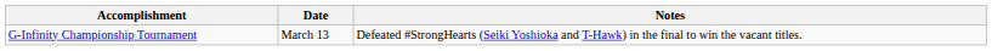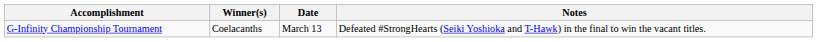 <table class="wikitable" style="width:100%;">
 <tr>
 <th>Accomplishment</th>
+<th>Winner(s)</th>
 <th>Date</th>
 <th>Notes</th>
 </tr>
 <tr>
 <td><a href='#'>G-Infinity Championship Tournament</a></td>
+<td>Coelacanths<br></td>
 <td>March 13</td>
 <td>Defeated #StrongHearts (<a href='#'>Seiki Yoshioka</a> and <a href='#'>T-Hawk</a>) in the final to win the vacant titles.</td>
 </tr>
 </table>
